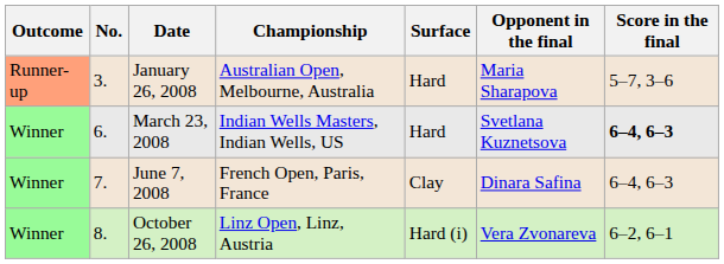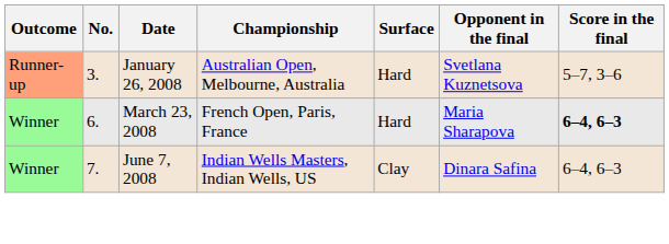 <table class="sortable wikitable" style=font-size:97%>
 <tr>
 <th width=75>Outcome</th>
 <th width=35>No.</th>
 <th width=110>Date</th>
 <th width=305>Championship</th>
 <th width=60>Surface</th>
 <th width=180>Opponent in the final</th>
 <th width=230>Score in the final</th>
 </tr>
 <tr bgcolor=#F3E6D7>
 <td bgcolor=#ffa07a>Runner-up</td>
 <td>3.</td>
 <td>January 26, 2008</td>
 <td><a href='#'>Australian Open</a>, Melbourne, Australia</td>
 <td>Hard</td>
-<td> <a href='#'>Maria Sharapova</a></td>
+<td> <a href='#'>Svetlana Kuznetsova</a></td>
 <td>5–7, 3–6</td>
 </tr>
 <tr bgcolor=#E9E9E9>
 <td bgcolor=98FB98>Winner</td>
 <td>6.</td>
 <td>March 23, 2008</td>
-<td><a href='#'>Indian Wells Masters</a>, Indian Wells, US</td>
+<td>French Open, Paris, France</td>
 <td>Hard</td>
-<td> <a href='#'>Svetlana Kuznetsova</a></td>
+<td> <a href='#'>Maria Sharapova</a></td>
 <td><strong>6–4, 6–3</strong></td>
 </tr>
 <tr bgcolor=#F3E6D7>
 <td bgcolor=98FB98>Winner</td>
 <td>7.</td>
 <td>June 7, 2008</td>
-<td>French Open, Paris, France</td>
+<td><a href='#'>Indian Wells Masters</a>, Indian Wells, US</td>
 <td>Clay</td>
 <td> <a href='#'>Dinara Safina</a></td>
 <td>6–4, 6–3</td>
 </tr>
-<tr bgcolor=#D4F1C5>
-<td bgcolor=98FB98>Winner</td>
-<td>8.</td>
-<td>October 26, 2008</td>
-<td><a href='#'>Linz Open</a>, Linz, Austria</td>
-<td>Hard (i)</td>
-<td> <a href='#'>Vera Zvonareva</a></td>
-<td>6–2, 6–1</td>
-</tr>
 </table>
